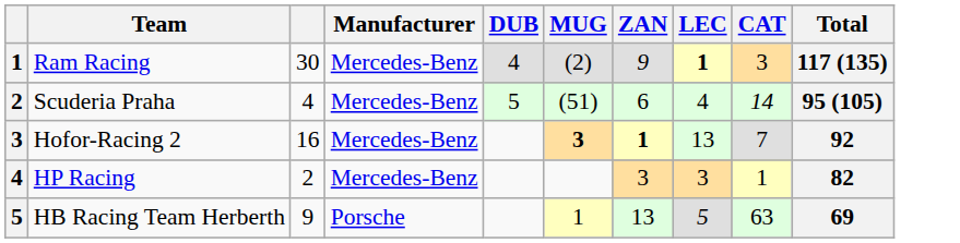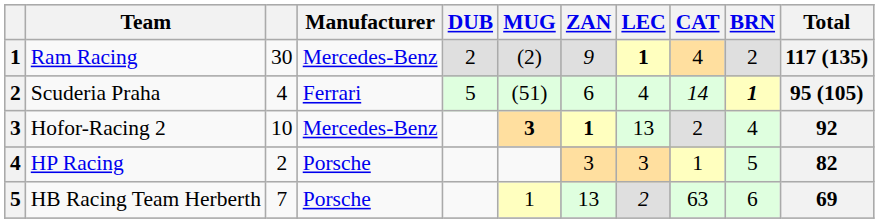 <table class="wikitable" style="font-size: 85%; text-align:center;">
 <tr>
 <th></th>
 <th>Team</th>
 <th></th>
 <th>Manufacturer</th>
 <th><a href='#'>DUB</a><br></th>
 <th><a href='#'>MUG</a><br></th>
 <th><a href='#'>ZAN</a><br></th>
 <th><a href='#'>LEC</a><br></th>
 <th><a href='#'>CAT</a><br></th>
+<th><a href='#'>BRN</a><br></th>
 <th>Total</th>
 </tr>
 <tr>
 <th>1</th>
 <td align=left> <a href='#'>Ram Racing</a></td>
 <td align=center>30</td>
 <td align=left><a href='#'>Mercedes-Benz</a></td>
-<td style="background:#DFDFDF;">4</td>
+<td style="background:#DFDFDF;">2</td>
 <td style="background:#DFDFDF;">(2)</td>
 <td style="background:#DFDFDF;"><em>9</em></td>
 <td style="background:#FFFFBF;"><strong>1</strong></td>
-<td style="background:#FFDF9F;">3</td>
+<td style="background:#FFDF9F;">4</td>
+<td style="background:#DFDFDF;">2</td>
 <th>117 (135)</th>
 </tr>
 <tr>
 <th>2</th>
 <td align=left> Scuderia Praha</td>
 <td align=center>4</td>
-<td align=left><a href='#'>Mercedes-Benz</a></td>
+<td align=left><a href='#'>Ferrari</a></td>
 <td style="background:#DFFFDF;">5</td>
 <td style="background:#DFFFDF;">(51)</td>
 <td style="background:#DFFFDF;">6</td>
 <td style="background:#DFFFDF;">4</td>
 <td style="background:#DFFFDF;"><em>14</em></td>
+<td style="background:#FFFFBF;"><strong><em>1</em></strong></td>
 <th>95 (105)</th>
 </tr>
 <tr>
 <th>3</th>
 <td align=left> Hofor-Racing 2</td>
-<td align=center>16</td>
+<td align=center>10</td>
 <td align=left><a href='#'>Mercedes-Benz</a></td>
 <td></td>
 <td style="background:#FFDF9F;"><strong>3</strong></td>
 <td style="background:#FFFFBF;"><strong>1</strong></td>
 <td style="background:#DFFFDF;">13</td>
-<td style="background:#DFDFDF;">7</td>
+<td style="background:#DFDFDF;">2</td>
+<td style="background:#DFFFDF;">4</td>
 <th>92</th>
 </tr>
 <tr>
 <th>4</th>
 <td align=left> <a href='#'>HP Racing</a></td>
 <td align=center>2</td>
-<td align=left><a href='#'>Mercedes-Benz</a></td>
+<td align=left><a href='#'>Porsche</a></td>
 <td></td>
 <td></td>
 <td style="background:#FFDF9F;">3</td>
 <td style="background:#FFDF9F;">3</td>
 <td style="background:#FFFFBF;">1</td>
+<td style="background:#DFFFDF;">5</td>
 <th>82</th>
 </tr>
 <tr>
 <th>5</th>
 <td align=left> HB Racing Team Herberth</td>
-<td align=center>9</td>
+<td align=center>7</td>
 <td align=left><a href='#'>Porsche</a></td>
 <td></td>
 <td style="background:#FFFFBF;">1</td>
 <td style="background:#DFFFDF;">13</td>
-<td style="background:#DFDFDF;"><em>5</em></td>
+<td style="background:#DFDFDF;"><em>2</em></td>
 <td style="background:#DFFFDF;">63</td>
+<td style="background:#DFFFDF;">6</td>
 <th>69</th>
 </tr>
 </table>
